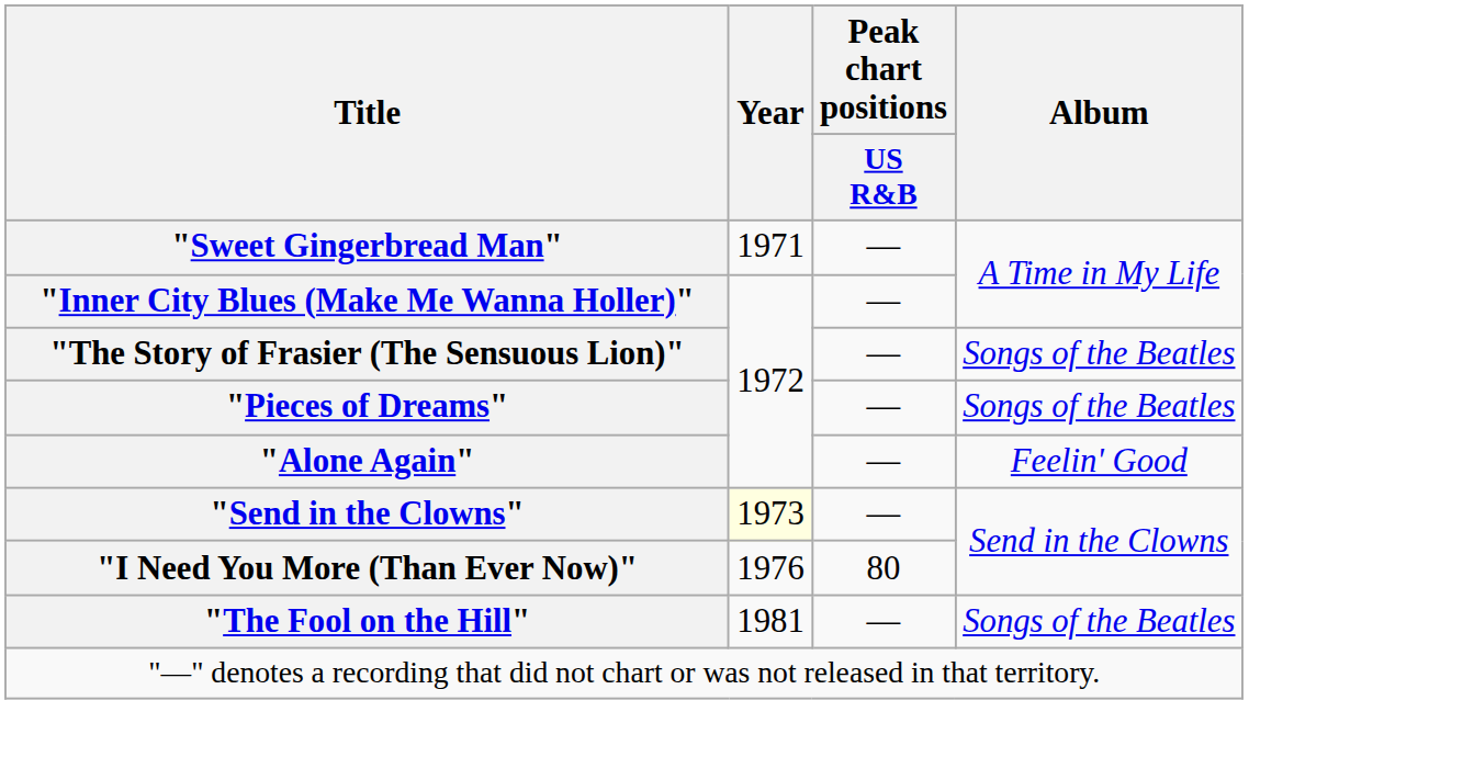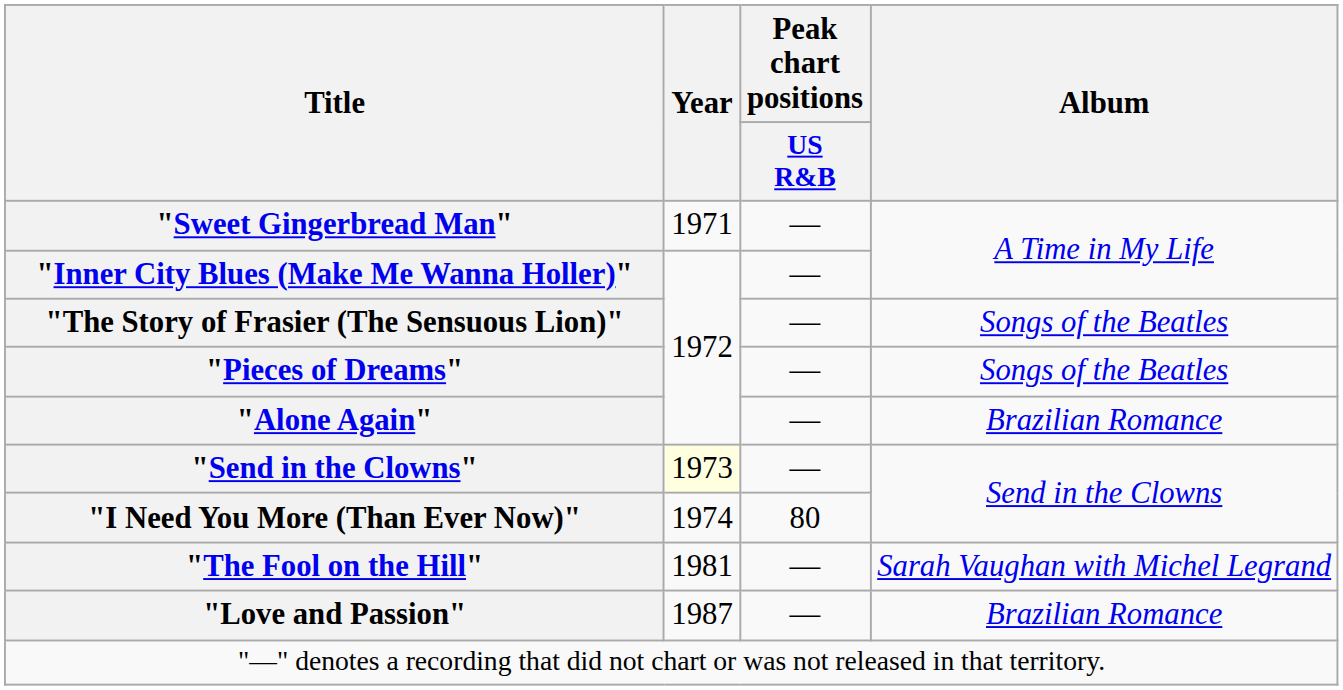 <table class="wikitable plainrowheaders" style="text-align:center;">
 <tr>
 <th scope="col" rowspan="2" style="width:21em;">Title</th>
 <th scope="col" rowspan="2">Year</th>
 <th scope="col" colspan="1">Peak chart positions</th>
 <th scope="col" rowspan="2">Album</th>
 </tr>
 <tr>
 <th scope="col" style="width:2em;font-size:90%;"><a href='#'>US<br>R&B</a><br></th>
 </tr>
 <tr>
 <th scope="row">"<a href='#'>Sweet Gingerbread Man</a>"</th>
 <td>1971</td>
 <td>—</td>
 <td rowspan="2"><em><a href='#'>A Time in My Life</a></em></td>
 </tr>
 <tr>
 <th scope="row">"<a href='#'>Inner City Blues (Make Me Wanna Holler)</a>"</th>
 <td rowspan="4">1972</td>
 <td>—</td>
 </tr>
 <tr>
 <th scope="row">"The Story of Frasier (The Sensuous Lion)"</th>
 <td>—</td>
 <td><em><a href='#'>Songs of the Beatles</a></em></td>
 </tr>
 <tr>
 <th scope="row">"<a href='#'>Pieces of Dreams</a>"</th>
 <td>—</td>
 <td><em><a href='#'>Songs of the Beatles</a></em></td>
 </tr>
 <tr>
 <th scope="row">"<a href='#'>Alone Again</a>"</th>
 <td>—</td>
-<td><em><a href='#'>Feelin' Good</a></em></td>
+<td><em><a href='#'>Brazilian Romance</a></em></td>
 </tr>
 <tr>
 <th scope="row">"<a href='#'>Send in the Clowns</a>"</th>
 <td style="background: lightyellow;">1973</td>
 <td>—</td>
 <td rowspan="2"><em><a href='#'>Send in the Clowns</a></em></td>
 </tr>
 <tr>
 <th scope="row">"I Need You More (Than Ever Now)"</th>
-<td>1976</td>
+<td>1974</td>
 <td>80</td>
 </tr>
 <tr>
 <th scope="row">"<a href='#'>The Fool on the Hill</a>"</th>
 <td>1981</td>
 <td>—</td>
-<td><em><a href='#'>Songs of the Beatles</a></em></td>
+<td><em><a href='#'>Sarah Vaughan with Michel Legrand</a></em></td>
+</tr>
+<tr>
+<th scope="row">"Love and Passion"</th>
+<td>1987</td>
+<td>—</td>
+<td><em><a href='#'>Brazilian Romance</a></em></td>
 </tr>
 <tr>
 <td colspan="4" style="font-size:90%">"—" denotes a recording that did not chart or was not released in that territory.</td>
 </tr>
 </table>
